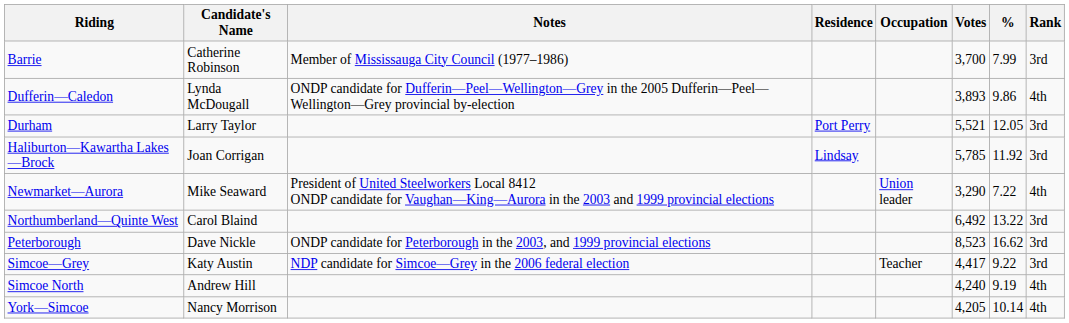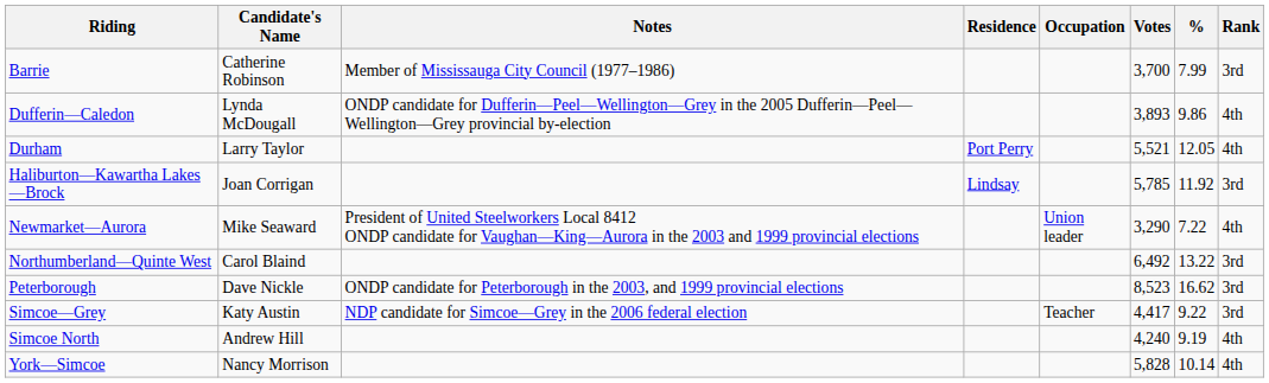 <table class="wikitable sortable">
 <tr>
 <th>Riding<br></th>
 <th>Candidate's Name</th>
 <th>Notes</th>
 <th>Residence</th>
 <th>Occupation</th>
 <th>Votes</th>
 <th>%</th>
 <th>Rank</th>
 </tr>
 <tr>
 <td><a href='#'>Barrie</a></td>
 <td>Catherine Robinson</td>
 <td>Member of <a href='#'>Mississauga City Council</a> (1977–1986)</td>
 <td></td>
 <td></td>
 <td>3,700</td>
 <td>7.99</td>
 <td>3rd</td>
 </tr>
 <tr>
 <td><a href='#'>Dufferin—Caledon</a></td>
 <td>Lynda McDougall</td>
 <td>ONDP candidate for <a href='#'>Dufferin—Peel—Wellington—Grey</a> in the 2005 Dufferin—Peel—Wellington—Grey provincial by-election</td>
 <td></td>
 <td></td>
 <td>3,893</td>
 <td>9.86</td>
 <td>4th</td>
 </tr>
 <tr>
 <td><a href='#'>Durham</a></td>
 <td>Larry Taylor</td>
 <td></td>
 <td><a href='#'>Port Perry</a></td>
 <td></td>
 <td>5,521</td>
 <td>12.05</td>
-<td>3rd</td>
+<td>4th</td>
 </tr>
 <tr>
 <td><a href='#'>Haliburton—Kawartha Lakes—Brock</a></td>
 <td>Joan Corrigan</td>
 <td></td>
 <td><a href='#'>Lindsay</a></td>
 <td></td>
 <td>5,785</td>
 <td>11.92</td>
 <td>3rd</td>
 </tr>
 <tr>
 <td><a href='#'>Newmarket—Aurora</a></td>
 <td>Mike Seaward</td>
 <td>President of <a href='#'>United Steelworkers</a> Local 8412 <br> ONDP candidate for <a href='#'>Vaughan—King—Aurora</a> in the <a href='#'>2003</a> and <a href='#'>1999 provincial elections</a></td>
 <td></td>
 <td><a href='#'>Union</a> leader</td>
 <td>3,290</td>
 <td>7.22</td>
 <td>4th</td>
 </tr>
 <tr>
 <td><a href='#'>Northumberland—Quinte West</a></td>
 <td>Carol Blaind</td>
 <td></td>
 <td></td>
 <td></td>
 <td>6,492</td>
 <td>13.22</td>
 <td>3rd</td>
 </tr>
 <tr>
 <td><a href='#'>Peterborough</a></td>
 <td>Dave Nickle</td>
 <td>ONDP candidate for <a href='#'>Peterborough</a> in the <a href='#'>2003</a>, and <a href='#'>1999 provincial elections</a></td>
 <td></td>
 <td></td>
 <td>8,523</td>
 <td>16.62</td>
 <td>3rd</td>
 </tr>
 <tr>
 <td><a href='#'>Simcoe—Grey</a></td>
 <td>Katy Austin</td>
 <td><a href='#'>NDP</a> candidate for <a href='#'>Simcoe—Grey</a> in the <a href='#'>2006 federal election</a></td>
 <td></td>
 <td>Teacher</td>
 <td>4,417</td>
 <td>9.22</td>
 <td>3rd</td>
 </tr>
 <tr>
 <td><a href='#'>Simcoe North</a></td>
 <td>Andrew Hill</td>
 <td></td>
 <td></td>
 <td></td>
 <td>4,240</td>
 <td>9.19</td>
 <td>4th</td>
 </tr>
 <tr>
 <td><a href='#'>York—Simcoe</a></td>
 <td>Nancy Morrison</td>
 <td></td>
 <td></td>
 <td></td>
-<td>4,205</td>
+<td>5,828</td>
 <td>10.14</td>
 <td>4th</td>
 </tr>
 </table>
